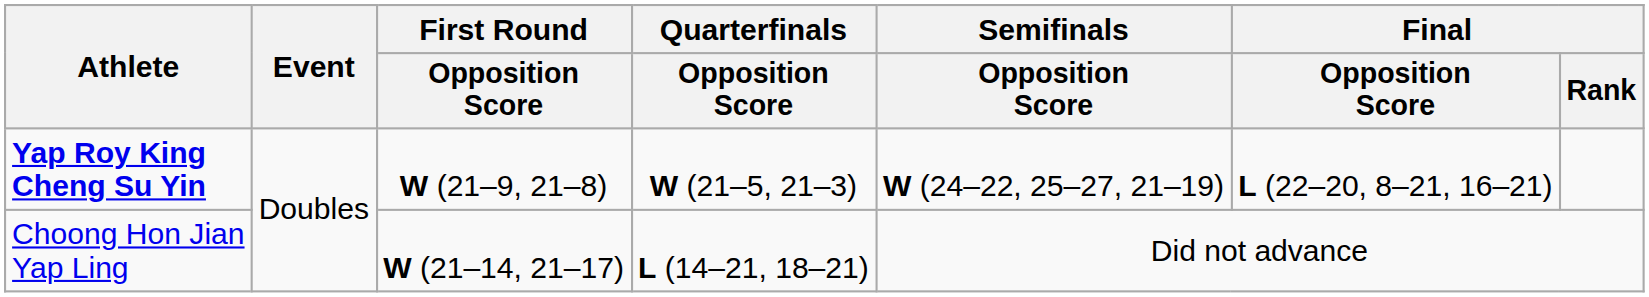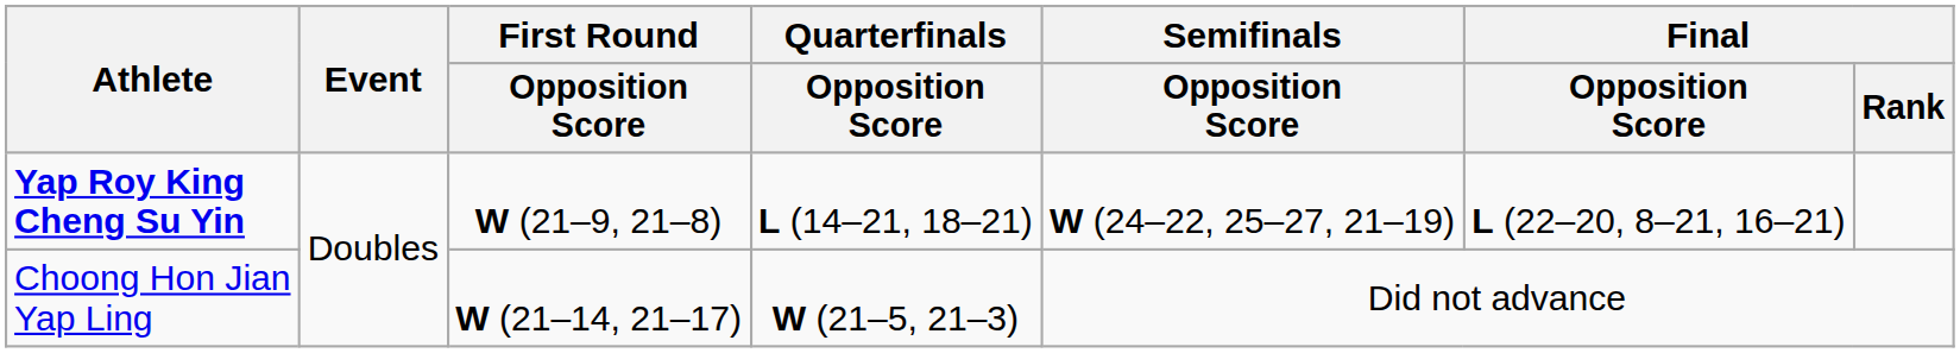 <table class="wikitable" style="font-size:90%">
 <tr>
 <th rowspan=2>Athlete</th>
 <th rowspan=2>Event</th>
 <th>First Round</th>
 <th>Quarterfinals</th>
 <th>Semifinals</th>
 <th colspan=2>Final</th>
 </tr>
 <tr style="font-size:95%">
 <th>Opposition<br>Score</th>
 <th>Opposition<br>Score</th>
 <th>Opposition<br>Score</th>
 <th>Opposition<br>Score</th>
 <th>Rank</th>
 </tr>
 <tr align=center>
 <td align=left><strong><a href='#'>Yap Roy King</a><br><a href='#'>Cheng Su Yin</a></strong></td>
 <td rowspan=2>Doubles</td>
 <td><br><strong>W</strong> (21–9, 21–8)</td>
-<td><br><strong>W</strong> (21–5, 21–3)</td>
+<td><br><strong>L</strong> (14–21, 18–21)</td>
 <td><br><strong>W</strong> (24–22, 25–27, 21–19)</td>
 <td><br><strong>L</strong> (22–20, 8–21, 16–21)</td>
 <td></td>
 </tr>
 <tr align=center>
 <td align=left><a href='#'>Choong Hon Jian</a><br><a href='#'>Yap Ling</a></td>
 <td><br><strong>W</strong> (21–14, 21–17)</td>
-<td><br><strong>L</strong> (14–21, 18–21)</td>
+<td><br><strong>W</strong> (21–5, 21–3)</td>
 <td colspan=3>Did not advance</td>
 </tr>
 </table>
